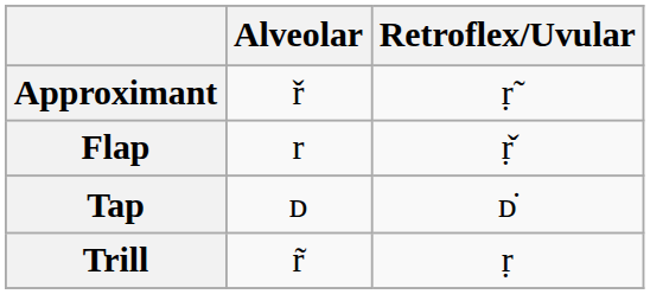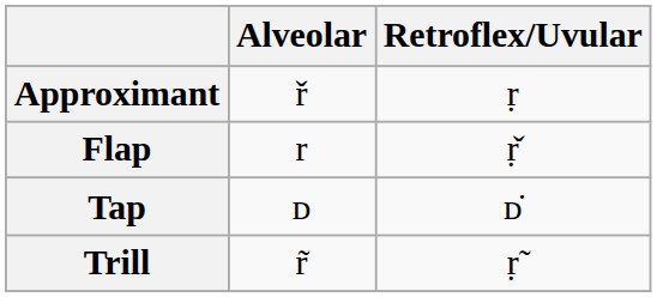 <table class="wikitable Unicode" style="text-align:center">
 <tr style="vertical-align:top; line-height: 1.2em;">
 <th scope="col"></th>
 <th scope="col">Alveolar</th>
 <th scope="col">Retroflex/Uvular</th>
 </tr>
 <tr>
 <th scope="row">Approximant</th>
 <td>ř</td>
-<td>ṛ̃</td>
+<td>ṛ</td>
 </tr>
 <tr>
 <th scope="row">Flap</th>
 <td>r</td>
 <td>ṛ̌</td>
 </tr>
 <tr>
 <th scope="row">Tap</th>
 <td>ᴅ</td>
 <td>ᴅ̇</td>
 </tr>
 <tr>
 <th scope="row">Trill</th>
 <td>r̃</td>
-<td>ṛ</td>
+<td>ṛ̃</td>
 </tr>
 </table>
